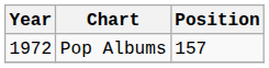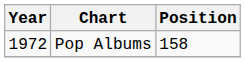 <table class="wikitable">
 <tr>
 <th align="left">Year</th>
 <th align="left">Chart</th>
 <th align="left">Position</th>
 </tr>
 <tr>
 <td align="left">1972</td>
 <td align="left">Pop Albums</td>
-<td align="left">157</td>
+<td align="left">158</td>
 </tr>
 <tr>
 </tr>
 </table>
